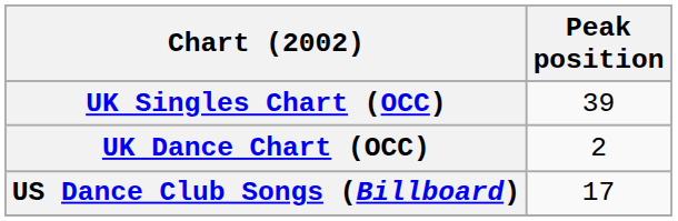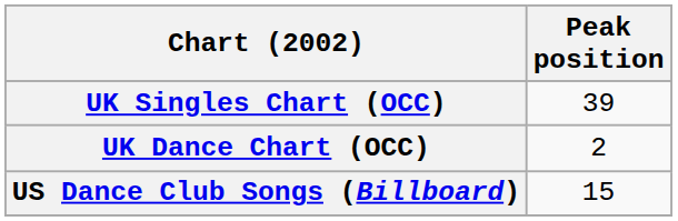 <table class="wikitable sortable plainrowheaders" style="text-align:center">
 <tr>
 <th scope="col">Chart (2002)</th>
 <th scope="col">Peak<br>position</th>
 </tr>
 <tr>
 <th scope="row"><a href='#'>UK Singles Chart</a> (<a href='#'>OCC</a>)</th>
 <td>39</td>
 </tr>
 <tr>
 <th scope="row"><a href='#'>UK Dance Chart</a> (OCC)</th>
 <td>2</td>
 </tr>
 <tr>
 <th scope="row">US <a href='#'>Dance Club Songs</a> (<em><a href='#'>Billboard</a></em>)</th>
-<td>17</td>
+<td>15</td>
 </tr>
 <tr>
 </tr>
 </table>
